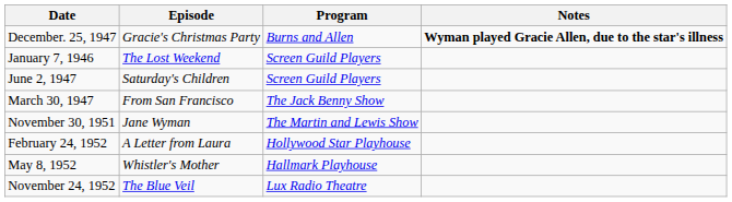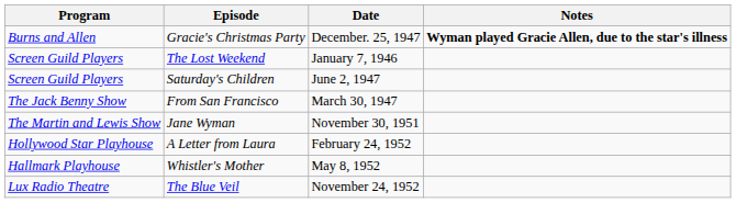 <table class="wikitable">
 <tr>
+<th>Program</th>
+<th>Episode</th>
 <th>Date</th>
-<th>Episode</th>
-<th>Program</th>
 <th>Notes</th>
 </tr>
 <tr>
+<td><em><a href='#'>Burns and Allen</a></em></td>
+<td><em>Gracie's Christmas Party</em></td>
 <td>December. 25, 1947</td>
-<td><em>Gracie's Christmas Party</em></td>
-<td><em><a href='#'>Burns and Allen</a></em></td>
 <td><strong>Wyman played Gracie Allen, due to the star's illness</strong></td>
 </tr>
 <tr>
+<td><em><a href='#'>Screen Guild Players</a></em></td>
+<td><em><a href='#'>The Lost Weekend</a></em></td>
 <td>January 7, 1946</td>
-<td><em><a href='#'>The Lost Weekend</a></em></td>
-<td><em><a href='#'>Screen Guild Players</a></em></td>
 <td></td>
 </tr>
 <tr>
+<td><em><a href='#'>Screen Guild Players</a></em></td>
+<td><em>Saturday's Children</em></td>
 <td>June 2, 1947</td>
-<td><em>Saturday's Children</em></td>
-<td><em><a href='#'>Screen Guild Players</a></em></td>
 <td></td>
 </tr>
 <tr>
+<td><em><a href='#'>The Jack Benny Show</a></em></td>
+<td><em>From San Francisco</em></td>
 <td>March 30, 1947</td>
-<td><em>From San Francisco</em></td>
-<td><em><a href='#'>The Jack Benny Show</a></em></td>
 <td></td>
 </tr>
 <tr>
+<td><em><a href='#'>The Martin and Lewis Show</a></em></td>
+<td><em>Jane Wyman</em></td>
 <td>November 30, 1951</td>
-<td><em>Jane Wyman</em></td>
-<td><em><a href='#'>The Martin and Lewis Show</a></em></td>
 <td></td>
 </tr>
 <tr>
+<td><em><a href='#'>Hollywood Star Playhouse</a></em></td>
+<td><em>A Letter from Laura</em></td>
 <td>February 24, 1952</td>
-<td><em>A Letter from Laura</em></td>
-<td><em><a href='#'>Hollywood Star Playhouse</a></em></td>
 <td></td>
 </tr>
 <tr>
+<td><em><a href='#'>Hallmark Playhouse</a></em></td>
+<td><em>Whistler's Mother</em></td>
 <td>May 8, 1952</td>
-<td><em>Whistler's Mother</em></td>
-<td><em><a href='#'>Hallmark Playhouse</a></em></td>
 <td></td>
 </tr>
 <tr>
+<td><em><a href='#'>Lux Radio Theatre</a></em></td>
+<td><em><a href='#'>The Blue Veil</a></em></td>
 <td>November 24, 1952</td>
-<td><em><a href='#'>The Blue Veil</a></em></td>
-<td><em><a href='#'>Lux Radio Theatre</a></em></td>
 <td></td>
 </tr>
 </table>
